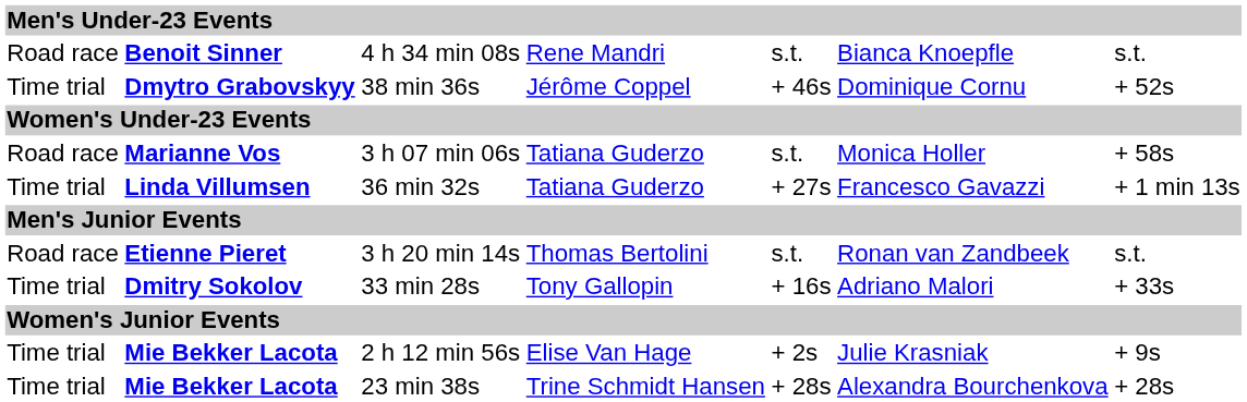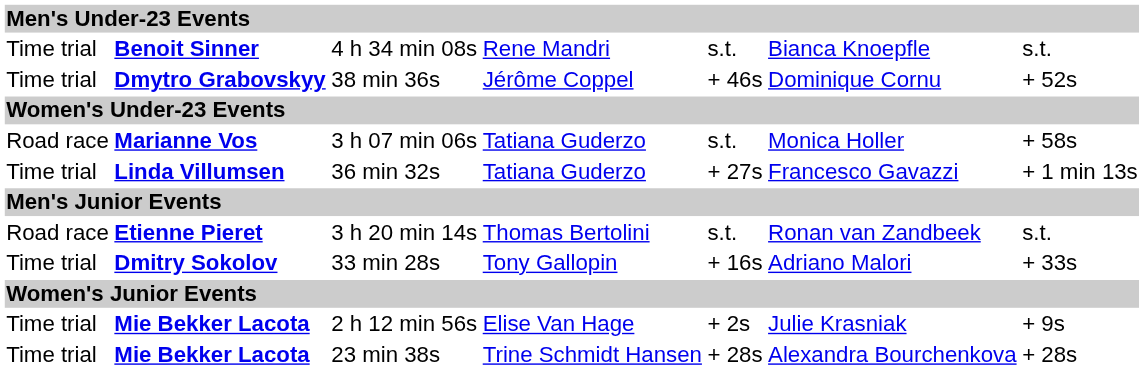 <table>
 <tr bgcolor="#cccccc">
 <td colspan=7><strong>Men's Under-23 Events</strong></td>
 </tr>
 <tr>
-<td>Road race<br></td>
+<td>Time trial<br></td>
 <td><strong><a href='#'>Benoit Sinner</a></strong><br><small></small></td>
 <td>4 h 34 min 08s</td>
 <td><a href='#'>Rene Mandri</a><br><small></small></td>
 <td>s.t.</td>
 <td><a href='#'>Bianca Knoepfle</a><br><small></small></td>
 <td>s.t.</td>
 </tr>
 <tr>
 <td>Time trial<br></td>
 <td><strong><a href='#'>Dmytro Grabovskyy</a></strong><br><small></small></td>
 <td>38 min 36s</td>
 <td><a href='#'>Jérôme Coppel</a><br><small></small></td>
 <td>+ 46s</td>
 <td><a href='#'>Dominique Cornu</a><br><small></small></td>
 <td>+ 52s</td>
 </tr>
 <tr bgcolor="#cccccc">
 <td colspan=7><strong>Women's Under-23 Events</strong></td>
 </tr>
 <tr>
 <td>Road race<br></td>
 <td><strong><a href='#'>Marianne Vos</a></strong><br><small></small></td>
 <td>3 h 07 min 06s</td>
 <td><a href='#'>Tatiana Guderzo</a><br><small></small></td>
 <td>s.t.</td>
 <td><a href='#'>Monica Holler</a><br><small></small></td>
 <td>+ 58s</td>
 </tr>
 <tr>
 <td>Time trial<br></td>
 <td><strong><a href='#'>Linda Villumsen</a></strong><br><small></small></td>
 <td>36 min 32s</td>
 <td><a href='#'>Tatiana Guderzo</a><br><small></small></td>
 <td>+ 27s</td>
 <td><a href='#'>Francesco Gavazzi</a><br><small></small></td>
 <td>+ 1 min 13s</td>
 </tr>
 <tr bgcolor="#cccccc">
 <td colspan=7><strong>Men's Junior Events</strong></td>
 </tr>
 <tr>
 <td>Road race<br></td>
 <td><strong><a href='#'>Etienne Pieret</a></strong><br><small></small></td>
 <td>3 h 20 min 14s</td>
 <td><a href='#'>Thomas Bertolini</a><br><small></small></td>
 <td>s.t.</td>
 <td><a href='#'>Ronan van Zandbeek</a><br><small></small></td>
 <td>s.t.</td>
 </tr>
 <tr>
 <td>Time trial<br></td>
 <td><strong><a href='#'>Dmitry Sokolov</a></strong><br><small></small></td>
 <td>33 min 28s</td>
 <td><a href='#'>Tony Gallopin</a><br><small></small></td>
 <td>+ 16s</td>
 <td><a href='#'>Adriano Malori</a><br><small></small></td>
 <td>+ 33s</td>
 </tr>
 <tr bgcolor="#cccccc">
 <td colspan=7><strong>Women's Junior Events</strong></td>
 </tr>
 <tr>
 <td>Time trial<br></td>
 <td><strong><a href='#'>Mie Bekker Lacota</a></strong><br><small></small></td>
 <td>2 h 12 min 56s</td>
 <td><a href='#'>Elise Van Hage</a><br><small></small></td>
 <td>+ 2s</td>
 <td><a href='#'>Julie Krasniak</a><br><small></small></td>
 <td>+ 9s</td>
 </tr>
 <tr>
 <td>Time trial<br></td>
 <td><strong><a href='#'>Mie Bekker Lacota</a></strong><br><small></small></td>
 <td>23 min 38s</td>
 <td><a href='#'>Trine Schmidt Hansen</a><br><small></small></td>
 <td>+ 28s</td>
 <td><a href='#'>Alexandra Bourchenkova</a><br><small></small></td>
 <td>+ 28s</td>
 </tr>
 </table>
